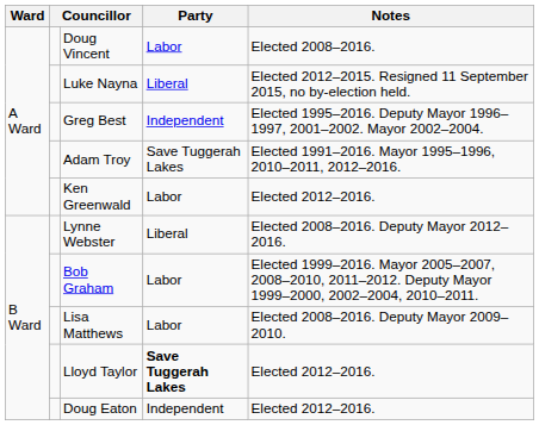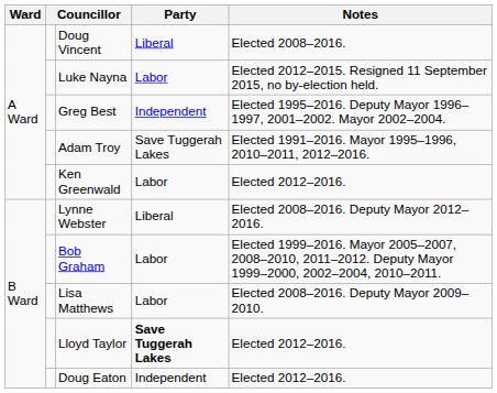 <table class="wikitable">
 <tr>
 <th>Ward</th>
 <th colspan="2">Councillor</th>
 <th>Party</th>
 <th>Notes</th>
 </tr>
 <tr>
 <td rowspan="5">A Ward</td>
 <td> </td>
 <td>Doug Vincent</td>
-<td><a href='#'>Labor</a></td>
+<td><a href='#'>Liberal</a></td>
 <td>Elected 2008–2016.</td>
 </tr>
 <tr>
 <td> </td>
 <td>Luke Nayna</td>
-<td><a href='#'>Liberal</a></td>
+<td><a href='#'>Labor</a></td>
 <td>Elected 2012–2015. Resigned 11 September 2015, no by-election held.</td>
 </tr>
 <tr>
 <td> </td>
 <td>Greg Best</td>
 <td><a href='#'>Independent</a></td>
 <td>Elected 1995–2016. Deputy Mayor 1996–1997, 2001–2002. Mayor 2002–2004.</td>
 </tr>
 <tr>
 <td> </td>
 <td>Adam Troy</td>
 <td>Save Tuggerah Lakes</td>
 <td>Elected 1991–2016. Mayor 1995–1996, 2010–2011, 2012–2016.</td>
 </tr>
 <tr>
 <td> </td>
 <td>Ken Greenwald</td>
 <td>Labor</td>
 <td>Elected 2012–2016.</td>
 </tr>
 <tr>
 <td rowspan="5">B Ward</td>
 <td> </td>
 <td>Lynne Webster</td>
 <td>Liberal</td>
 <td>Elected 2008–2016. Deputy Mayor 2012–2016.</td>
 </tr>
 <tr>
 <td> </td>
 <td><a href='#'>Bob Graham</a></td>
 <td>Labor</td>
 <td>Elected 1999–2016. Mayor 2005–2007, 2008–2010, 2011–2012. Deputy Mayor 1999–2000, 2002–2004, 2010–2011.</td>
 </tr>
 <tr>
 <td> </td>
 <td>Lisa Matthews</td>
 <td>Labor</td>
 <td>Elected 2008–2016. Deputy Mayor 2009–2010.</td>
 </tr>
 <tr>
 <td> </td>
 <td>Lloyd Taylor</td>
 <td><strong>Save Tuggerah Lakes</strong></td>
 <td>Elected 2012–2016.</td>
 </tr>
 <tr>
 <td> </td>
 <td>Doug Eaton</td>
 <td>Independent</td>
 <td>Elected 2012–2016.</td>
 </tr>
 </table>
